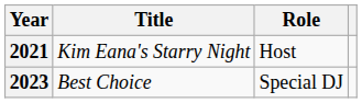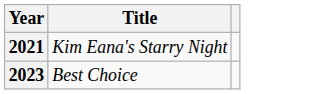 <table class="wikitable plainrowheaders">
 <tr>
 <th scope="col">Year</th>
 <th scope="col">Title</th>
-<th scope="col">Role</th>
 <th scope="col"></th>
 </tr>
 <tr>
 <th scope="row">2021</th>
 <td><em>Kim Eana's Starry Night</em></td>
-<td>Host</td>
 <td style="text-align:center"></td>
 </tr>
 <tr>
 <th scope="row">2023</th>
 <td><em>Best Choice</em></td>
-<td>Special DJ</td>
 <td style="text-align:center"></td>
 </tr>
 </table>
